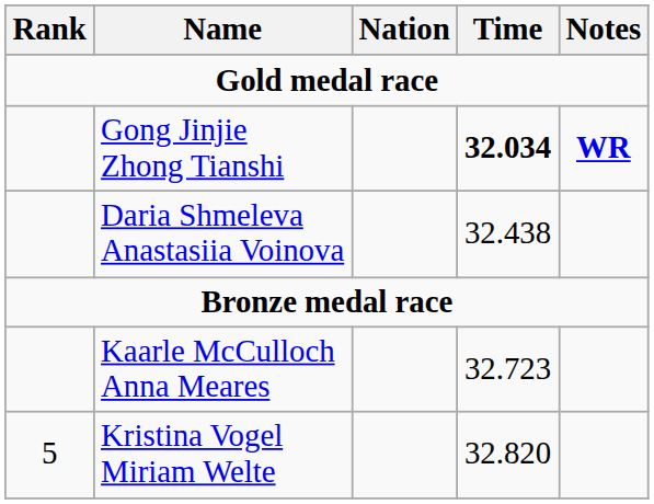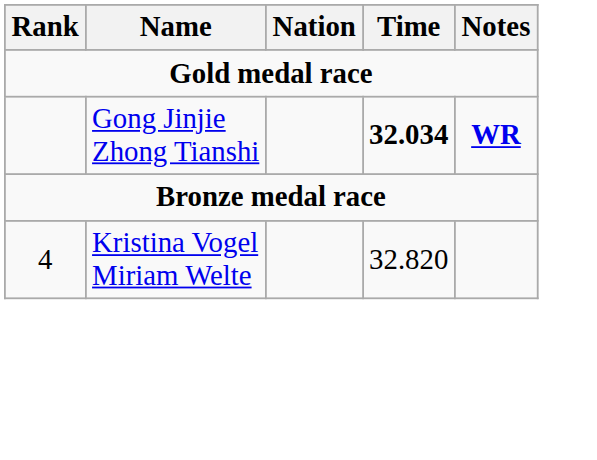 <table class="wikitable sortable" style="text-align:center">
 <tr>
 <th>Rank</th>
 <th>Name</th>
 <th>Nation</th>
 <th>Time</th>
 <th>Notes</th>
 </tr>
 <tr>
 <td colspan=5><strong>Gold medal race</strong></td>
 </tr>
 <tr>
 <td></td>
 <td align=left><a href='#'>Gong Jinjie</a><br><a href='#'>Zhong Tianshi</a></td>
 <td align=left></td>
 <td><strong>32.034</strong></td>
 <td><strong><a href='#'>WR</a></strong></td>
 </tr>
 <tr>
-<td></td>
-<td align=left><a href='#'>Daria Shmeleva</a><br><a href='#'>Anastasiia Voinova</a></td>
-<td align=left></td>
-<td>32.438</td>
-<td></td>
-</tr>
-<tr>
 <td colspan=5><strong>Bronze medal race</strong></td>
 </tr>
 <tr>
-<td></td>
-<td align=left><a href='#'>Kaarle McCulloch</a><br><a href='#'>Anna Meares</a></td>
-<td align=left></td>
-<td>32.723</td>
-<td></td>
-</tr>
-<tr>
-<td>5</td>
+<td>4</td>
 <td align=left><a href='#'>Kristina Vogel</a><br><a href='#'>Miriam Welte</a></td>
 <td align=left></td>
 <td>32.820</td>
 <td></td>
 </tr>
 </table>
